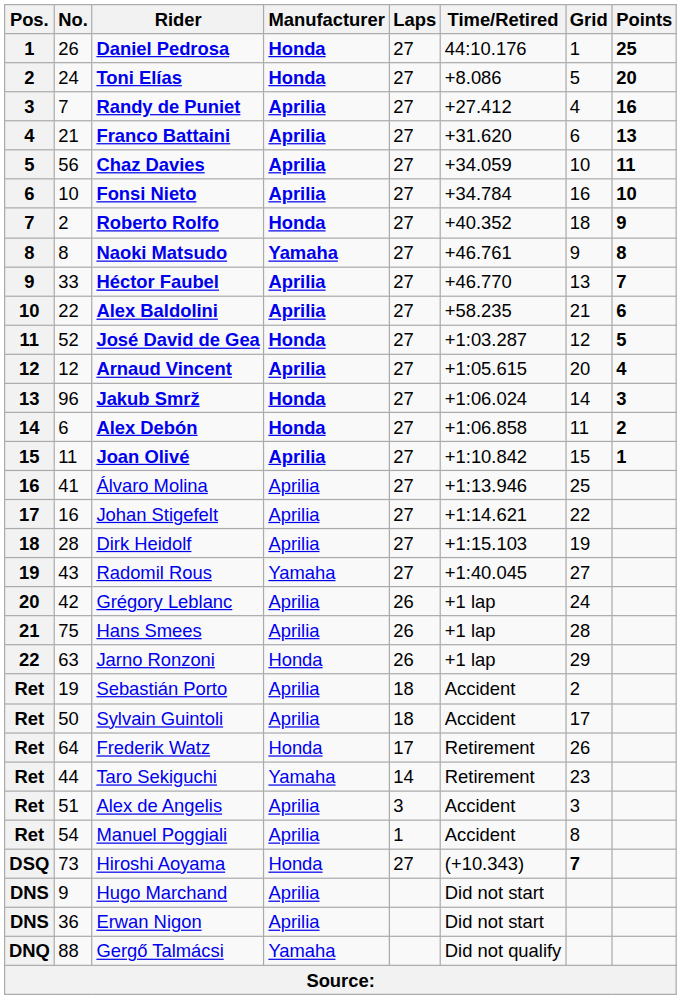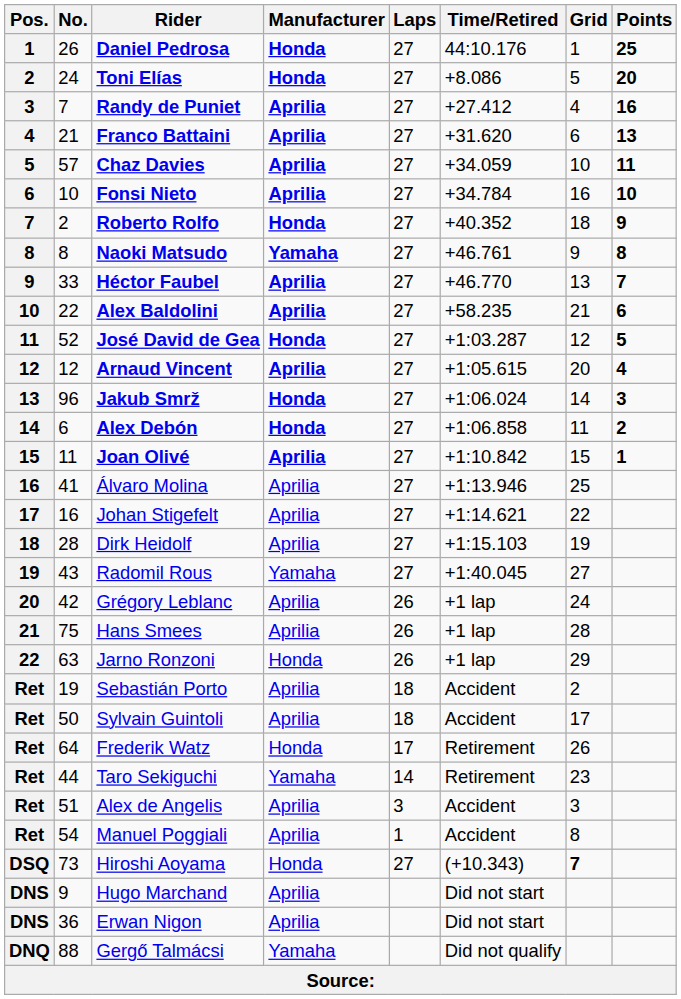 <table class="wikitable" style="font-size: 95%;">
 <tr>
 <th>Pos.</th>
 <th>No.</th>
 <th>Rider</th>
 <th>Manufacturer</th>
 <th>Laps</th>
 <th>Time/Retired</th>
 <th>Grid</th>
 <th>Points</th>
 </tr>
 <tr>
 <th>1</th>
 <td>26</td>
 <td> <strong><a href='#'>Daniel Pedrosa</a></strong></td>
 <td><strong><a href='#'>Honda</a></strong></td>
 <td>27</td>
 <td>44:10.176</td>
 <td>1</td>
 <td><strong>25</strong></td>
 </tr>
 <tr>
 <th>2</th>
 <td>24</td>
 <td> <strong><a href='#'>Toni Elías</a></strong></td>
 <td><strong><a href='#'>Honda</a></strong></td>
 <td>27</td>
 <td>+8.086</td>
 <td>5</td>
 <td><strong>20</strong></td>
 </tr>
 <tr>
 <th>3</th>
 <td>7</td>
 <td> <strong><a href='#'>Randy de Puniet</a></strong></td>
 <td><strong><a href='#'>Aprilia</a></strong></td>
 <td>27</td>
 <td>+27.412</td>
 <td>4</td>
 <td><strong>16</strong></td>
 </tr>
 <tr>
 <th>4</th>
 <td>21</td>
 <td> <strong><a href='#'>Franco Battaini</a></strong></td>
 <td><strong><a href='#'>Aprilia</a></strong></td>
 <td>27</td>
 <td>+31.620</td>
 <td>6</td>
 <td><strong>13</strong></td>
 </tr>
 <tr>
 <th>5</th>
-<td>56</td>
+<td>57</td>
 <td> <strong><a href='#'>Chaz Davies</a></strong></td>
 <td><strong><a href='#'>Aprilia</a></strong></td>
 <td>27</td>
 <td>+34.059</td>
 <td>10</td>
 <td><strong>11</strong></td>
 </tr>
 <tr>
 <th>6</th>
 <td>10</td>
 <td> <strong><a href='#'>Fonsi Nieto</a></strong></td>
 <td><strong><a href='#'>Aprilia</a></strong></td>
 <td>27</td>
 <td>+34.784</td>
 <td>16</td>
 <td><strong>10</strong></td>
 </tr>
 <tr>
 <th>7</th>
 <td>2</td>
 <td> <strong><a href='#'>Roberto Rolfo</a></strong></td>
 <td><strong><a href='#'>Honda</a></strong></td>
 <td>27</td>
 <td>+40.352</td>
 <td>18</td>
 <td><strong>9</strong></td>
 </tr>
 <tr>
 <th>8</th>
 <td>8</td>
 <td> <strong><a href='#'>Naoki Matsudo</a></strong></td>
 <td><strong><a href='#'>Yamaha</a></strong></td>
 <td>27</td>
 <td>+46.761</td>
 <td>9</td>
 <td><strong>8</strong></td>
 </tr>
 <tr>
 <th>9</th>
 <td>33</td>
 <td> <strong><a href='#'>Héctor Faubel</a></strong></td>
 <td><strong><a href='#'>Aprilia</a></strong></td>
 <td>27</td>
 <td>+46.770</td>
 <td>13</td>
 <td><strong>7</strong></td>
 </tr>
 <tr>
 <th>10</th>
 <td>22</td>
 <td> <strong><a href='#'>Alex Baldolini</a></strong></td>
 <td><strong><a href='#'>Aprilia</a></strong></td>
 <td>27</td>
 <td>+58.235</td>
 <td>21</td>
 <td><strong>6</strong></td>
 </tr>
 <tr>
 <th>11</th>
 <td>52</td>
 <td> <strong><a href='#'>José David de Gea</a></strong></td>
 <td><strong><a href='#'>Honda</a></strong></td>
 <td>27</td>
 <td>+1:03.287</td>
 <td>12</td>
 <td><strong>5</strong></td>
 </tr>
 <tr>
 <th>12</th>
 <td>12</td>
 <td> <strong><a href='#'>Arnaud Vincent</a></strong></td>
 <td><strong><a href='#'>Aprilia</a></strong></td>
 <td>27</td>
 <td>+1:05.615</td>
 <td>20</td>
 <td><strong>4</strong></td>
 </tr>
 <tr>
 <th>13</th>
 <td>96</td>
 <td> <strong><a href='#'>Jakub Smrž</a></strong></td>
 <td><strong><a href='#'>Honda</a></strong></td>
 <td>27</td>
 <td>+1:06.024</td>
 <td>14</td>
 <td><strong>3</strong></td>
 </tr>
 <tr>
 <th>14</th>
 <td>6</td>
 <td> <strong><a href='#'>Alex Debón</a></strong></td>
 <td><strong><a href='#'>Honda</a></strong></td>
 <td>27</td>
 <td>+1:06.858</td>
 <td>11</td>
 <td><strong>2</strong></td>
 </tr>
 <tr>
 <th>15</th>
 <td>11</td>
 <td> <strong><a href='#'>Joan Olivé</a></strong></td>
 <td><strong><a href='#'>Aprilia</a></strong></td>
 <td>27</td>
 <td>+1:10.842</td>
 <td>15</td>
 <td><strong>1</strong></td>
 </tr>
 <tr>
 <th>16</th>
 <td>41</td>
 <td> <a href='#'>Álvaro Molina</a></td>
 <td><a href='#'>Aprilia</a></td>
 <td>27</td>
 <td>+1:13.946</td>
 <td>25</td>
 <td></td>
 </tr>
 <tr>
 <th>17</th>
 <td>16</td>
 <td> <a href='#'>Johan Stigefelt</a></td>
 <td><a href='#'>Aprilia</a></td>
 <td>27</td>
 <td>+1:14.621</td>
 <td>22</td>
 <td></td>
 </tr>
 <tr>
 <th>18</th>
 <td>28</td>
 <td> <a href='#'>Dirk Heidolf</a></td>
 <td><a href='#'>Aprilia</a></td>
 <td>27</td>
 <td>+1:15.103</td>
 <td>19</td>
 <td></td>
 </tr>
 <tr>
 <th>19</th>
 <td>43</td>
 <td> <a href='#'>Radomil Rous</a></td>
 <td><a href='#'>Yamaha</a></td>
 <td>27</td>
 <td>+1:40.045</td>
 <td>27</td>
 <td></td>
 </tr>
 <tr>
 <th>20</th>
 <td>42</td>
 <td> <a href='#'>Grégory Leblanc</a></td>
 <td><a href='#'>Aprilia</a></td>
 <td>26</td>
 <td>+1 lap</td>
 <td>24</td>
 <td></td>
 </tr>
 <tr>
 <th>21</th>
 <td>75</td>
 <td> <a href='#'>Hans Smees</a></td>
 <td><a href='#'>Aprilia</a></td>
 <td>26</td>
 <td>+1 lap</td>
 <td>28</td>
 <td></td>
 </tr>
 <tr>
 <th>22</th>
 <td>63</td>
 <td> <a href='#'>Jarno Ronzoni</a></td>
 <td><a href='#'>Honda</a></td>
 <td>26</td>
 <td>+1 lap</td>
 <td>29</td>
 <td></td>
 </tr>
 <tr>
 <th>Ret</th>
 <td>19</td>
 <td> <a href='#'>Sebastián Porto</a></td>
 <td><a href='#'>Aprilia</a></td>
 <td>18</td>
 <td>Accident</td>
 <td>2</td>
 <td></td>
 </tr>
 <tr>
 <th>Ret</th>
 <td>50</td>
 <td> <a href='#'>Sylvain Guintoli</a></td>
 <td><a href='#'>Aprilia</a></td>
 <td>18</td>
 <td>Accident</td>
 <td>17</td>
 <td></td>
 </tr>
 <tr>
 <th>Ret</th>
 <td>64</td>
 <td> <a href='#'>Frederik Watz</a></td>
 <td><a href='#'>Honda</a></td>
 <td>17</td>
 <td>Retirement</td>
 <td>26</td>
 <td></td>
 </tr>
 <tr>
 <th>Ret</th>
 <td>44</td>
 <td> <a href='#'>Taro Sekiguchi</a></td>
 <td><a href='#'>Yamaha</a></td>
 <td>14</td>
 <td>Retirement</td>
 <td>23</td>
 <td></td>
 </tr>
 <tr>
 <th>Ret</th>
 <td>51</td>
 <td> <a href='#'>Alex de Angelis</a></td>
 <td><a href='#'>Aprilia</a></td>
 <td>3</td>
 <td>Accident</td>
 <td>3</td>
 <td></td>
 </tr>
 <tr>
 <th>Ret</th>
 <td>54</td>
 <td> <a href='#'>Manuel Poggiali</a></td>
 <td><a href='#'>Aprilia</a></td>
 <td>1</td>
 <td>Accident</td>
 <td>8</td>
 <td></td>
 </tr>
 <tr>
 <th>DSQ</th>
 <td>73</td>
 <td> <a href='#'>Hiroshi Aoyama</a></td>
 <td><a href='#'>Honda</a></td>
 <td>27</td>
 <td>(+10.343)</td>
 <td><strong>7</strong></td>
 <td></td>
 </tr>
 <tr>
 <th>DNS</th>
 <td>9</td>
 <td> <a href='#'>Hugo Marchand</a></td>
 <td><a href='#'>Aprilia</a></td>
 <td></td>
 <td>Did not start</td>
 <td></td>
 <td></td>
 </tr>
 <tr>
 <th>DNS</th>
 <td>36</td>
 <td> <a href='#'>Erwan Nigon</a></td>
 <td><a href='#'>Aprilia</a></td>
 <td></td>
 <td>Did not start</td>
 <td></td>
 <td></td>
 </tr>
 <tr>
 <th>DNQ</th>
 <td>88</td>
 <td> <a href='#'>Gergő Talmácsi</a></td>
 <td><a href='#'>Yamaha</a></td>
 <td></td>
 <td>Did not qualify</td>
 <td></td>
 <td></td>
 </tr>
 <tr>
 <th colspan=8>Source: </th>
 </tr>
 </table>
